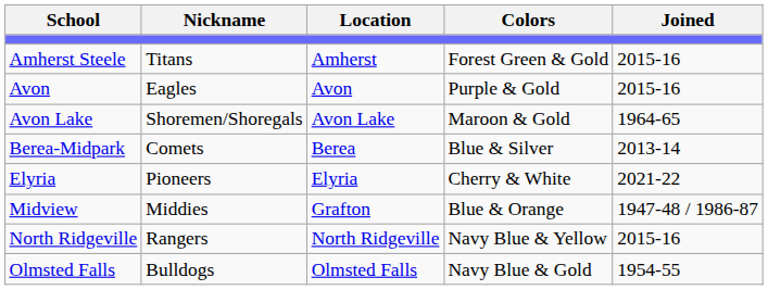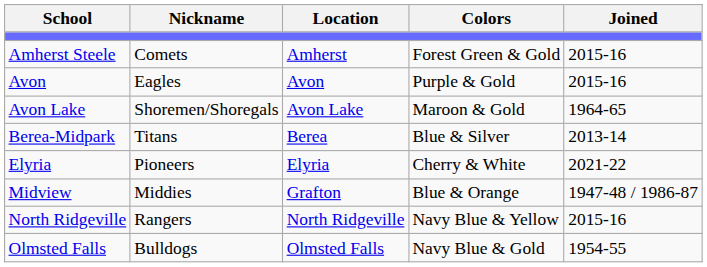 <table class="wikitable sortable">
 <tr>
 <th>School</th>
 <th>Nickname</th>
 <th>Location</th>
 <th>Colors</th>
 <th>Joined</th>
 </tr>
 <tr>
 <th colspan="7" style="background:#676AFE;"></th>
 </tr>
 <tr>
 <td><a href='#'>Amherst Steele</a></td>
-<td>Titans</td>
+<td>Comets</td>
 <td><a href='#'>Amherst</a></td>
 <td>Forest Green & Gold <br> </td>
 <td>2015-16</td>
 </tr>
 <tr>
 <td><a href='#'>Avon</a></td>
 <td>Eagles</td>
 <td><a href='#'>Avon</a></td>
 <td>Purple & Gold <br> </td>
 <td>2015-16</td>
 </tr>
 <tr>
 <td><a href='#'>Avon Lake</a></td>
 <td>Shoremen/Shoregals</td>
 <td><a href='#'>Avon Lake</a></td>
 <td>Maroon & Gold <br> </td>
 <td>1964-65</td>
 </tr>
 <tr>
 <td><a href='#'>Berea-Midpark</a></td>
-<td>Comets</td>
+<td>Titans</td>
 <td><a href='#'>Berea</a></td>
 <td>Blue & Silver<br>  </td>
 <td>2013-14</td>
 </tr>
 <tr>
 <td><a href='#'>Elyria</a></td>
 <td>Pioneers</td>
 <td><a href='#'>Elyria</a></td>
 <td>Cherry & White<br> </td>
 <td>2021-22</td>
 </tr>
 <tr>
 <td><a href='#'>Midview</a></td>
 <td>Middies</td>
 <td><a href='#'>Grafton</a></td>
 <td>Blue & Orange<br>  </td>
 <td>1947-48 / 1986-87</td>
 </tr>
 <tr>
 <td><a href='#'>North Ridgeville</a></td>
 <td>Rangers</td>
 <td><a href='#'>North Ridgeville</a></td>
 <td>Navy Blue & Yellow <br> </td>
 <td>2015-16</td>
 </tr>
 <tr>
 <td><a href='#'>Olmsted Falls</a></td>
 <td>Bulldogs</td>
 <td><a href='#'>Olmsted Falls</a></td>
 <td>Navy Blue & Gold <br>  </td>
 <td>1954-55</td>
 </tr>
 </table>
